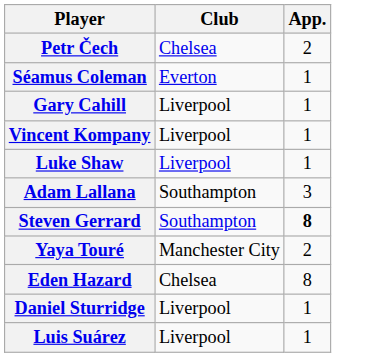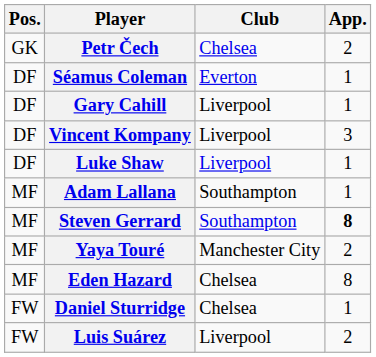 <table class="wikitable plainrowheaders" style="text-align: left">
 <tr>
+<th scope=col>Pos.</th>
 <th scope=col>Player</th>
 <th scope=col>Club</th>
 <th scope=col>App.</th>
 </tr>
 <tr>
+<td style=text-align:center>GK</td>
 <th scope=row><a href='#'>Petr Čech</a> </th>
 <td><a href='#'>Chelsea</a></td>
 <td style=text-align:center>2</td>
 </tr>
 <tr>
+<td style=text-align:center>DF</td>
 <th scope=row><a href='#'>Séamus Coleman</a></th>
 <td><a href='#'>Everton</a></td>
 <td style=text-align:center>1</td>
 </tr>
 <tr>
+<td style=text-align:center>DF</td>
 <th scope=row><a href='#'>Gary Cahill</a></th>
 <td>Liverpool</td>
 <td style=text-align:center>1</td>
 </tr>
 <tr>
+<td style=text-align:center>DF</td>
 <th scope=row><a href='#'>Vincent Kompany</a> </th>
 <td>Liverpool</td>
-<td style=text-align:center>1</td>
+<td style=text-align:center>3</td>
 </tr>
 <tr>
+<td style=text-align:center>DF</td>
 <th scope=row><a href='#'>Luke Shaw</a></th>
 <td><a href='#'>Liverpool</a></td>
 <td style=text-align:center>1</td>
 </tr>
 <tr>
+<td style=text-align:center>MF</td>
 <th scope=row><a href='#'>Adam Lallana</a></th>
 <td>Southampton</td>
-<td style=text-align:center>3</td>
+<td style=text-align:center>1</td>
 </tr>
 <tr>
+<td style=text-align:center>MF</td>
 <th scope=row><a href='#'>Steven Gerrard</a> </th>
 <td><a href='#'>Southampton</a></td>
 <td style=text-align:center><strong>8</strong></td>
 </tr>
 <tr>
+<td style=text-align:center>MF</td>
 <th scope=row><a href='#'>Yaya Touré</a> </th>
 <td>Manchester City</td>
 <td style=text-align:center>2</td>
 </tr>
 <tr>
+<td style=text-align:center>MF</td>
 <th scope=row><a href='#'>Eden Hazard</a> </th>
 <td>Chelsea</td>
 <td style=text-align:center>8</td>
 </tr>
 <tr>
+<td style=text-align:center>FW</td>
 <th scope=row><a href='#'>Daniel Sturridge</a></th>
-<td>Liverpool</td>
+<td>Chelsea</td>
 <td style=text-align:center>1</td>
 </tr>
 <tr>
+<td style=text-align:center>FW</td>
 <th scope=row><a href='#'>Luis Suárez</a> </th>
 <td>Liverpool</td>
-<td style=text-align:center>1</td>
+<td style=text-align:center>2</td>
 </tr>
 </table>
